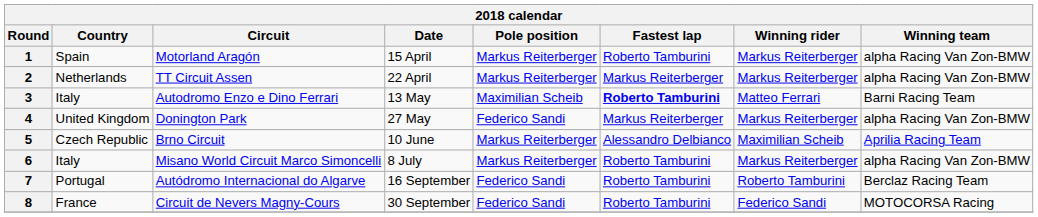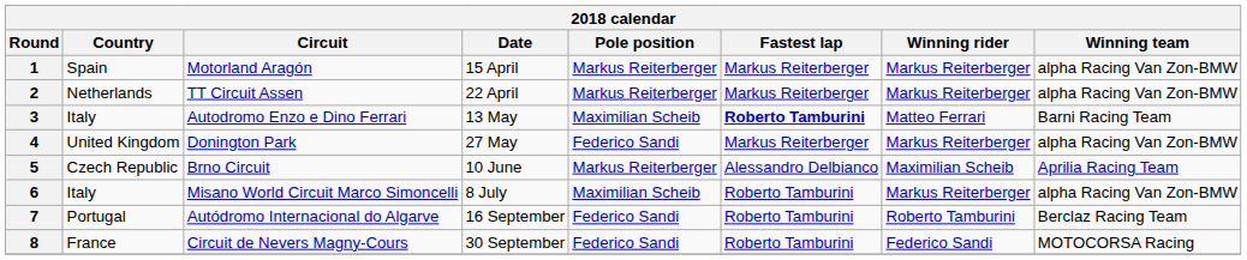 <table class="wikitable" style="font-size: 85%">
 <tr>
 <th colspan=10>2018 calendar</th>
 </tr>
 <tr>
 <th>Round</th>
 <th>Country</th>
 <th>Circuit</th>
 <th>Date</th>
 <th>Pole position</th>
 <th>Fastest lap</th>
 <th>Winning rider</th>
 <th>Winning team<br></th>
 </tr>
 <tr>
 <th>1</th>
 <td> Spain</td>
 <td><a href='#'>Motorland Aragón</a></td>
 <td>15 April</td>
 <td> <a href='#'>Markus Reiterberger</a></td>
-<td> <a href='#'>Roberto Tamburini</a></td>
+<td> <a href='#'>Markus Reiterberger</a></td>
 <td> <a href='#'>Markus Reiterberger</a></td>
 <td>alpha Racing Van Zon-BMW</td>
 </tr>
 <tr>
 <th>2</th>
 <td> Netherlands</td>
 <td><a href='#'>TT Circuit Assen</a></td>
 <td>22 April</td>
 <td> <a href='#'>Markus Reiterberger</a></td>
 <td> <a href='#'>Markus Reiterberger</a></td>
 <td> <a href='#'>Markus Reiterberger</a></td>
 <td>alpha Racing Van Zon-BMW</td>
 </tr>
 <tr>
 <th>3</th>
 <td> Italy</td>
 <td><a href='#'>Autodromo Enzo e Dino Ferrari</a></td>
 <td>13 May</td>
 <td> <a href='#'>Maximilian Scheib</a></td>
 <td><strong> <a href='#'>Roberto Tamburini</a></strong></td>
 <td> <a href='#'>Matteo Ferrari</a></td>
 <td>Barni Racing Team</td>
 </tr>
 <tr>
 <th>4</th>
 <td> United Kingdom</td>
 <td><a href='#'>Donington Park</a></td>
 <td>27 May</td>
 <td> <a href='#'>Federico Sandi</a></td>
 <td> <a href='#'>Markus Reiterberger</a></td>
 <td> <a href='#'>Markus Reiterberger</a></td>
 <td>alpha Racing Van Zon-BMW</td>
 </tr>
 <tr>
 <th>5</th>
 <td> Czech Republic</td>
 <td><a href='#'>Brno Circuit</a></td>
 <td>10 June</td>
 <td> <a href='#'>Markus Reiterberger</a></td>
 <td> <a href='#'>Alessandro Delbianco</a></td>
 <td> <a href='#'>Maximilian Scheib</a></td>
 <td><a href='#'>Aprilia Racing Team</a></td>
 </tr>
 <tr>
 <th>6</th>
 <td> Italy</td>
 <td><a href='#'>Misano World Circuit Marco Simoncelli</a></td>
 <td>8 July</td>
-<td> <a href='#'>Markus Reiterberger</a></td>
+<td> <a href='#'>Maximilian Scheib</a></td>
 <td> <a href='#'>Roberto Tamburini</a></td>
 <td> <a href='#'>Markus Reiterberger</a></td>
 <td>alpha Racing Van Zon-BMW</td>
 </tr>
 <tr>
 <th>7</th>
 <td> Portugal</td>
 <td><a href='#'>Autódromo Internacional do Algarve</a></td>
 <td>16 September</td>
 <td> <a href='#'>Federico Sandi</a></td>
 <td> <a href='#'>Roberto Tamburini</a></td>
 <td> <a href='#'>Roberto Tamburini</a></td>
 <td>Berclaz Racing Team</td>
 </tr>
 <tr>
 <th>8</th>
 <td> France</td>
 <td><a href='#'>Circuit de Nevers Magny-Cours</a></td>
 <td>30 September</td>
 <td> <a href='#'>Federico Sandi</a></td>
 <td> <a href='#'>Roberto Tamburini</a></td>
 <td> <a href='#'>Federico Sandi</a></td>
 <td>MOTOCORSA Racing</td>
 </tr>
 <tr>
 </tr>
 </table>
